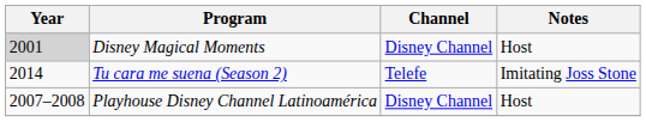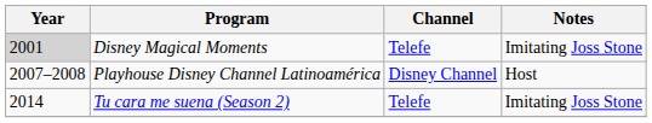 <table class="wikitable" style="font-size: 90%;">
 <tr>
 <th>Year</th>
 <th>Program</th>
 <th>Channel</th>
 <th>Notes</th>
 </tr>
 <tr>
 <td style="background: lightgrey;">2001</td>
 <td><em>Disney Magical Moments</em></td>
+<td><a href='#'>Telefe</a></td>
+<td>Imitating <a href='#'>Joss Stone</a></td>
+</tr>
+<tr>
+<td>2007–2008</td>
+<td><em>Playhouse Disney Channel Latinoamérica</em></td>
 <td><a href='#'>Disney Channel</a></td>
 <td>Host</td>
 </tr>
 <tr>
 <td>2014</td>
 <td><em><a href='#'>Tu cara me suena (Season 2)</a></em></td>
 <td><a href='#'>Telefe</a></td>
 <td>Imitating <a href='#'>Joss Stone</a></td>
 </tr>
 <tr>
-<td>2007–2008</td>
-<td><em>Playhouse Disney Channel Latinoamérica</em></td>
-<td><a href='#'>Disney Channel</a></td>
-<td>Host</td>
-</tr>
-<tr>
 </tr>
 </table>
